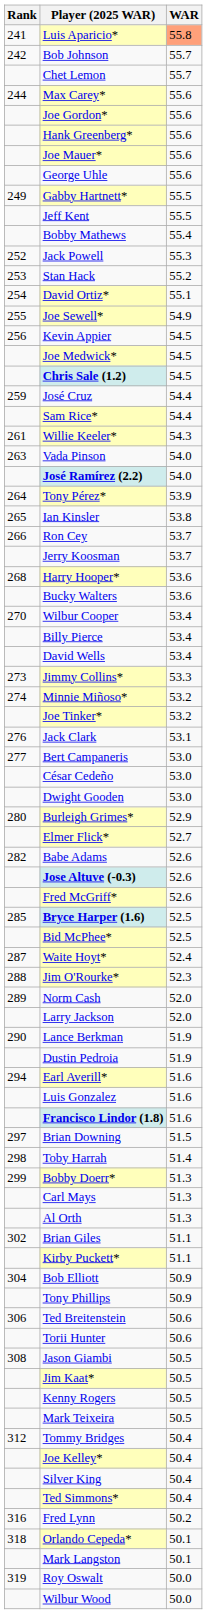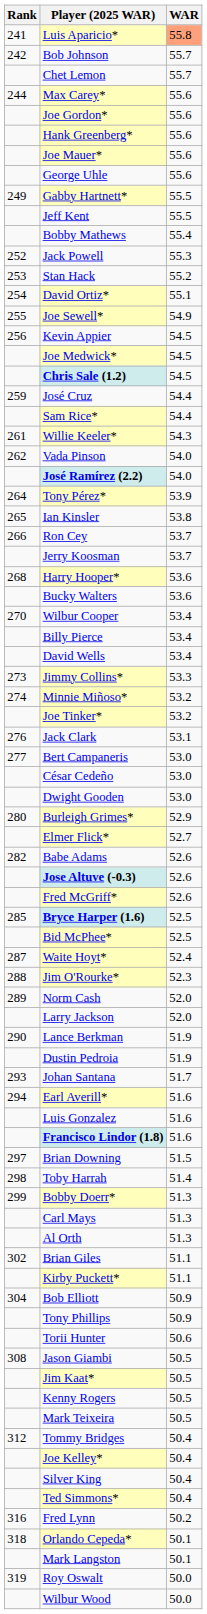 <table class="wikitable" style="float:left;">
 <tr style="white-space:nowrap;">
 <th>Rank</th>
 <th>Player (2025 WAR)</th>
 <th>WAR</th>
 </tr>
 <tr>
 <td>241</td>
 <td style="background:#ffffbb;"><a href='#'>Luis Aparicio</a>*</td>
 <td style="background: lightsalmon;">55.8</td>
 </tr>
 <tr>
 <td>242</td>
 <td><a href='#'>Bob Johnson</a></td>
 <td>55.7</td>
 </tr>
 <tr>
 <td></td>
 <td><a href='#'>Chet Lemon</a></td>
 <td>55.7</td>
 </tr>
 <tr>
 <td>244</td>
 <td style="background:#ffffbb;"><a href='#'>Max Carey</a>*</td>
 <td>55.6</td>
 </tr>
 <tr>
 <td></td>
 <td style="background:#ffffbb;"><a href='#'>Joe Gordon</a>*</td>
 <td>55.6</td>
 </tr>
 <tr>
 <td></td>
 <td style="background:#ffffbb;"><a href='#'>Hank Greenberg</a>*</td>
 <td>55.6</td>
 </tr>
 <tr>
 <td></td>
 <td style="background:#ffffbb;"><a href='#'>Joe Mauer</a>*</td>
 <td>55.6</td>
 </tr>
 <tr>
 <td></td>
 <td><a href='#'>George Uhle</a></td>
 <td>55.6</td>
 </tr>
 <tr>
 <td>249</td>
 <td style="background:#ffffbb;"><a href='#'>Gabby Hartnett</a>*</td>
 <td>55.5</td>
 </tr>
 <tr>
 <td></td>
 <td><a href='#'>Jeff Kent</a></td>
 <td>55.5</td>
 </tr>
 <tr>
 <td></td>
 <td><a href='#'>Bobby Mathews</a></td>
 <td>55.4</td>
 </tr>
 <tr>
 <td>252</td>
 <td><a href='#'>Jack Powell</a></td>
 <td>55.3</td>
 </tr>
 <tr>
 <td>253</td>
 <td><a href='#'>Stan Hack</a></td>
 <td>55.2</td>
 </tr>
 <tr>
 <td>254</td>
 <td style="background:#ffffbb;"><a href='#'>David Ortiz</a>*</td>
 <td>55.1</td>
 </tr>
 <tr>
 <td>255</td>
 <td style="background:#ffffbb;"><a href='#'>Joe Sewell</a>*</td>
 <td>54.9</td>
 </tr>
 <tr>
 <td>256</td>
 <td><a href='#'>Kevin Appier</a></td>
 <td>54.5</td>
 </tr>
 <tr>
 <td></td>
 <td style="background:#ffffbb;"><a href='#'>Joe Medwick</a>*</td>
 <td>54.5</td>
 </tr>
 <tr>
 <td></td>
 <td style="background:#cfecec;"><strong><a href='#'>Chris Sale</a> (1.2)</strong></td>
 <td>54.5</td>
 </tr>
 <tr>
 <td>259</td>
 <td><a href='#'>José Cruz</a></td>
 <td>54.4</td>
 </tr>
 <tr>
 <td></td>
 <td style="background:#ffffbb;"><a href='#'>Sam Rice</a>*</td>
 <td>54.4</td>
 </tr>
 <tr>
 <td>261</td>
 <td style="background:#ffffbb;"><a href='#'>Willie Keeler</a>*</td>
 <td>54.3</td>
 </tr>
 <tr>
-<td>263</td>
+<td>262</td>
 <td><a href='#'>Vada Pinson</a></td>
 <td>54.0</td>
 </tr>
 <tr>
 <td></td>
 <td style="background:#cfecec;"><strong><a href='#'>José Ramírez</a> (2.2)</strong></td>
 <td>54.0</td>
 </tr>
 <tr>
 <td>264</td>
 <td style="background:#ffffbb;"><a href='#'>Tony Pérez</a>*</td>
 <td>53.9</td>
 </tr>
 <tr>
 <td>265</td>
 <td><a href='#'>Ian Kinsler</a></td>
 <td>53.8</td>
 </tr>
 <tr>
 <td>266</td>
 <td><a href='#'>Ron Cey</a></td>
 <td>53.7</td>
 </tr>
 <tr>
 <td></td>
 <td><a href='#'>Jerry Koosman</a></td>
 <td>53.7</td>
 </tr>
 <tr>
 <td>268</td>
 <td style="background:#ffffbb;"><a href='#'>Harry Hooper</a>*</td>
 <td>53.6</td>
 </tr>
 <tr>
 <td></td>
 <td><a href='#'>Bucky Walters</a></td>
 <td>53.6</td>
 </tr>
 <tr>
 <td>270</td>
 <td><a href='#'>Wilbur Cooper</a></td>
 <td>53.4</td>
 </tr>
 <tr>
 <td></td>
 <td><a href='#'>Billy Pierce</a></td>
 <td>53.4</td>
 </tr>
 <tr>
 <td></td>
 <td><a href='#'>David Wells</a></td>
 <td>53.4</td>
 </tr>
 <tr>
 <td>273</td>
 <td style="background:#ffffbb;"><a href='#'>Jimmy Collins</a>*</td>
 <td>53.3</td>
 </tr>
 <tr>
 <td>274</td>
 <td style="background:#ffffbb;"><a href='#'>Minnie Miñoso</a>*</td>
 <td>53.2</td>
 </tr>
 <tr>
 <td></td>
 <td style="background:#ffffbb;"><a href='#'>Joe Tinker</a>*</td>
 <td>53.2</td>
 </tr>
 <tr>
 <td>276</td>
 <td><a href='#'>Jack Clark</a></td>
 <td>53.1</td>
 </tr>
 <tr>
 <td>277</td>
 <td><a href='#'>Bert Campaneris</a></td>
 <td>53.0</td>
 </tr>
 <tr>
 <td></td>
 <td><a href='#'>César Cedeño</a></td>
 <td>53.0</td>
 </tr>
 <tr>
 <td></td>
 <td><a href='#'>Dwight Gooden</a></td>
 <td>53.0</td>
 </tr>
 <tr>
 <td>280</td>
 <td style="background:#ffffbb;"><a href='#'>Burleigh Grimes</a>*</td>
 <td>52.9</td>
 </tr>
 <tr>
 <td></td>
 <td style="background:#ffffbb;"><a href='#'>Elmer Flick</a>*</td>
 <td>52.7</td>
 </tr>
 <tr>
 <td>282</td>
 <td><a href='#'>Babe Adams</a></td>
 <td>52.6</td>
 </tr>
 <tr>
 <td></td>
 <td style="background:#cfecec;"><strong><a href='#'>Jose Altuve</a> (-0.3)</strong></td>
 <td>52.6</td>
 </tr>
 <tr>
 <td></td>
 <td style="background:#ffffbb;"><a href='#'>Fred McGriff</a>*</td>
 <td>52.6</td>
 </tr>
 <tr>
 <td>285</td>
 <td style="background:#cfecec;"><strong><a href='#'>Bryce Harper</a> (1.6)</strong></td>
 <td>52.5</td>
 </tr>
 <tr>
 <td></td>
 <td style="background:#ffffbb;"><a href='#'>Bid McPhee</a>*</td>
 <td>52.5</td>
 </tr>
 <tr>
 <td>287</td>
 <td style="background:#ffffbb;"><a href='#'>Waite Hoyt</a>*</td>
 <td>52.4</td>
 </tr>
 <tr>
 <td>288</td>
 <td style="background:#ffffbb;"><a href='#'>Jim O'Rourke</a>*</td>
 <td>52.3</td>
 </tr>
 <tr>
 <td>289</td>
 <td><a href='#'>Norm Cash</a></td>
 <td>52.0</td>
 </tr>
 <tr>
 <td></td>
 <td><a href='#'>Larry Jackson</a></td>
 <td>52.0</td>
 </tr>
 <tr>
 <td>290</td>
 <td><a href='#'>Lance Berkman</a></td>
 <td>51.9</td>
 </tr>
 <tr>
 <td></td>
 <td><a href='#'>Dustin Pedroia</a></td>
 <td>51.9</td>
 </tr>
 <tr>
+<td>293</td>
+<td><a href='#'>Johan Santana</a></td>
+<td>51.7</td>
+</tr>
+<tr>
 <td>294</td>
 <td style="background:#ffffbb;"><a href='#'>Earl Averill</a>*</td>
 <td>51.6</td>
 </tr>
 <tr>
 <td></td>
 <td><a href='#'>Luis Gonzalez</a></td>
 <td>51.6</td>
 </tr>
 <tr>
 <td></td>
 <td style="background:#cfecec;"><strong><a href='#'>Francisco Lindor</a> (1.8)</strong></td>
 <td>51.6</td>
 </tr>
 <tr>
 <td>297</td>
 <td><a href='#'>Brian Downing</a></td>
 <td>51.5</td>
 </tr>
 <tr>
 <td>298</td>
 <td><a href='#'>Toby Harrah</a></td>
 <td>51.4</td>
 </tr>
 <tr>
 <td>299</td>
 <td style="background:#ffffbb;"><a href='#'>Bobby Doerr</a>*</td>
 <td>51.3</td>
 </tr>
 <tr>
 <td></td>
 <td><a href='#'>Carl Mays</a></td>
 <td>51.3</td>
 </tr>
 <tr>
 <td></td>
 <td><a href='#'>Al Orth</a></td>
 <td>51.3</td>
 </tr>
 <tr>
 <td>302</td>
 <td><a href='#'>Brian Giles</a></td>
 <td>51.1</td>
 </tr>
 <tr>
 <td></td>
 <td style="background:#ffffbb;"><a href='#'>Kirby Puckett</a>*</td>
 <td>51.1</td>
 </tr>
 <tr>
 <td>304</td>
 <td><a href='#'>Bob Elliott</a></td>
 <td>50.9</td>
 </tr>
 <tr>
 <td></td>
 <td><a href='#'>Tony Phillips</a></td>
 <td>50.9</td>
-</tr>
-<tr>
-<td>306</td>
-<td><a href='#'>Ted Breitenstein</a></td>
-<td>50.6</td>
 </tr>
 <tr>
 <td></td>
 <td><a href='#'>Torii Hunter</a></td>
 <td>50.6</td>
 </tr>
 <tr>
 <td>308</td>
 <td><a href='#'>Jason Giambi</a></td>
 <td>50.5</td>
 </tr>
 <tr>
 <td></td>
 <td style="background:#ffffbb;"><a href='#'>Jim Kaat</a>*</td>
 <td>50.5</td>
 </tr>
 <tr>
 <td></td>
 <td><a href='#'>Kenny Rogers</a></td>
 <td>50.5</td>
 </tr>
 <tr>
 <td></td>
 <td><a href='#'>Mark Teixeira</a></td>
 <td>50.5</td>
 </tr>
 <tr>
 <td>312</td>
 <td><a href='#'>Tommy Bridges</a></td>
 <td>50.4</td>
 </tr>
 <tr>
 <td></td>
 <td style="background:#ffffbb;"><a href='#'>Joe Kelley</a>*</td>
 <td>50.4</td>
 </tr>
 <tr>
 <td></td>
 <td><a href='#'>Silver King</a></td>
 <td>50.4</td>
 </tr>
 <tr>
 <td></td>
 <td style="background:#ffffbb;"><a href='#'>Ted Simmons</a>*</td>
 <td>50.4</td>
 </tr>
 <tr>
 <td>316</td>
 <td><a href='#'>Fred Lynn</a></td>
 <td>50.2</td>
 </tr>
 <tr>
 <td>318</td>
 <td style="background:#ffffbb;"><a href='#'>Orlando Cepeda</a>*</td>
 <td>50.1</td>
 </tr>
 <tr>
 <td></td>
 <td><a href='#'>Mark Langston</a></td>
 <td>50.1</td>
 </tr>
 <tr>
 <td>319</td>
 <td><a href='#'>Roy Oswalt</a></td>
 <td>50.0</td>
 </tr>
 <tr>
 <td></td>
 <td><a href='#'>Wilbur Wood</a></td>
 <td>50.0</td>
 </tr>
 </table>
